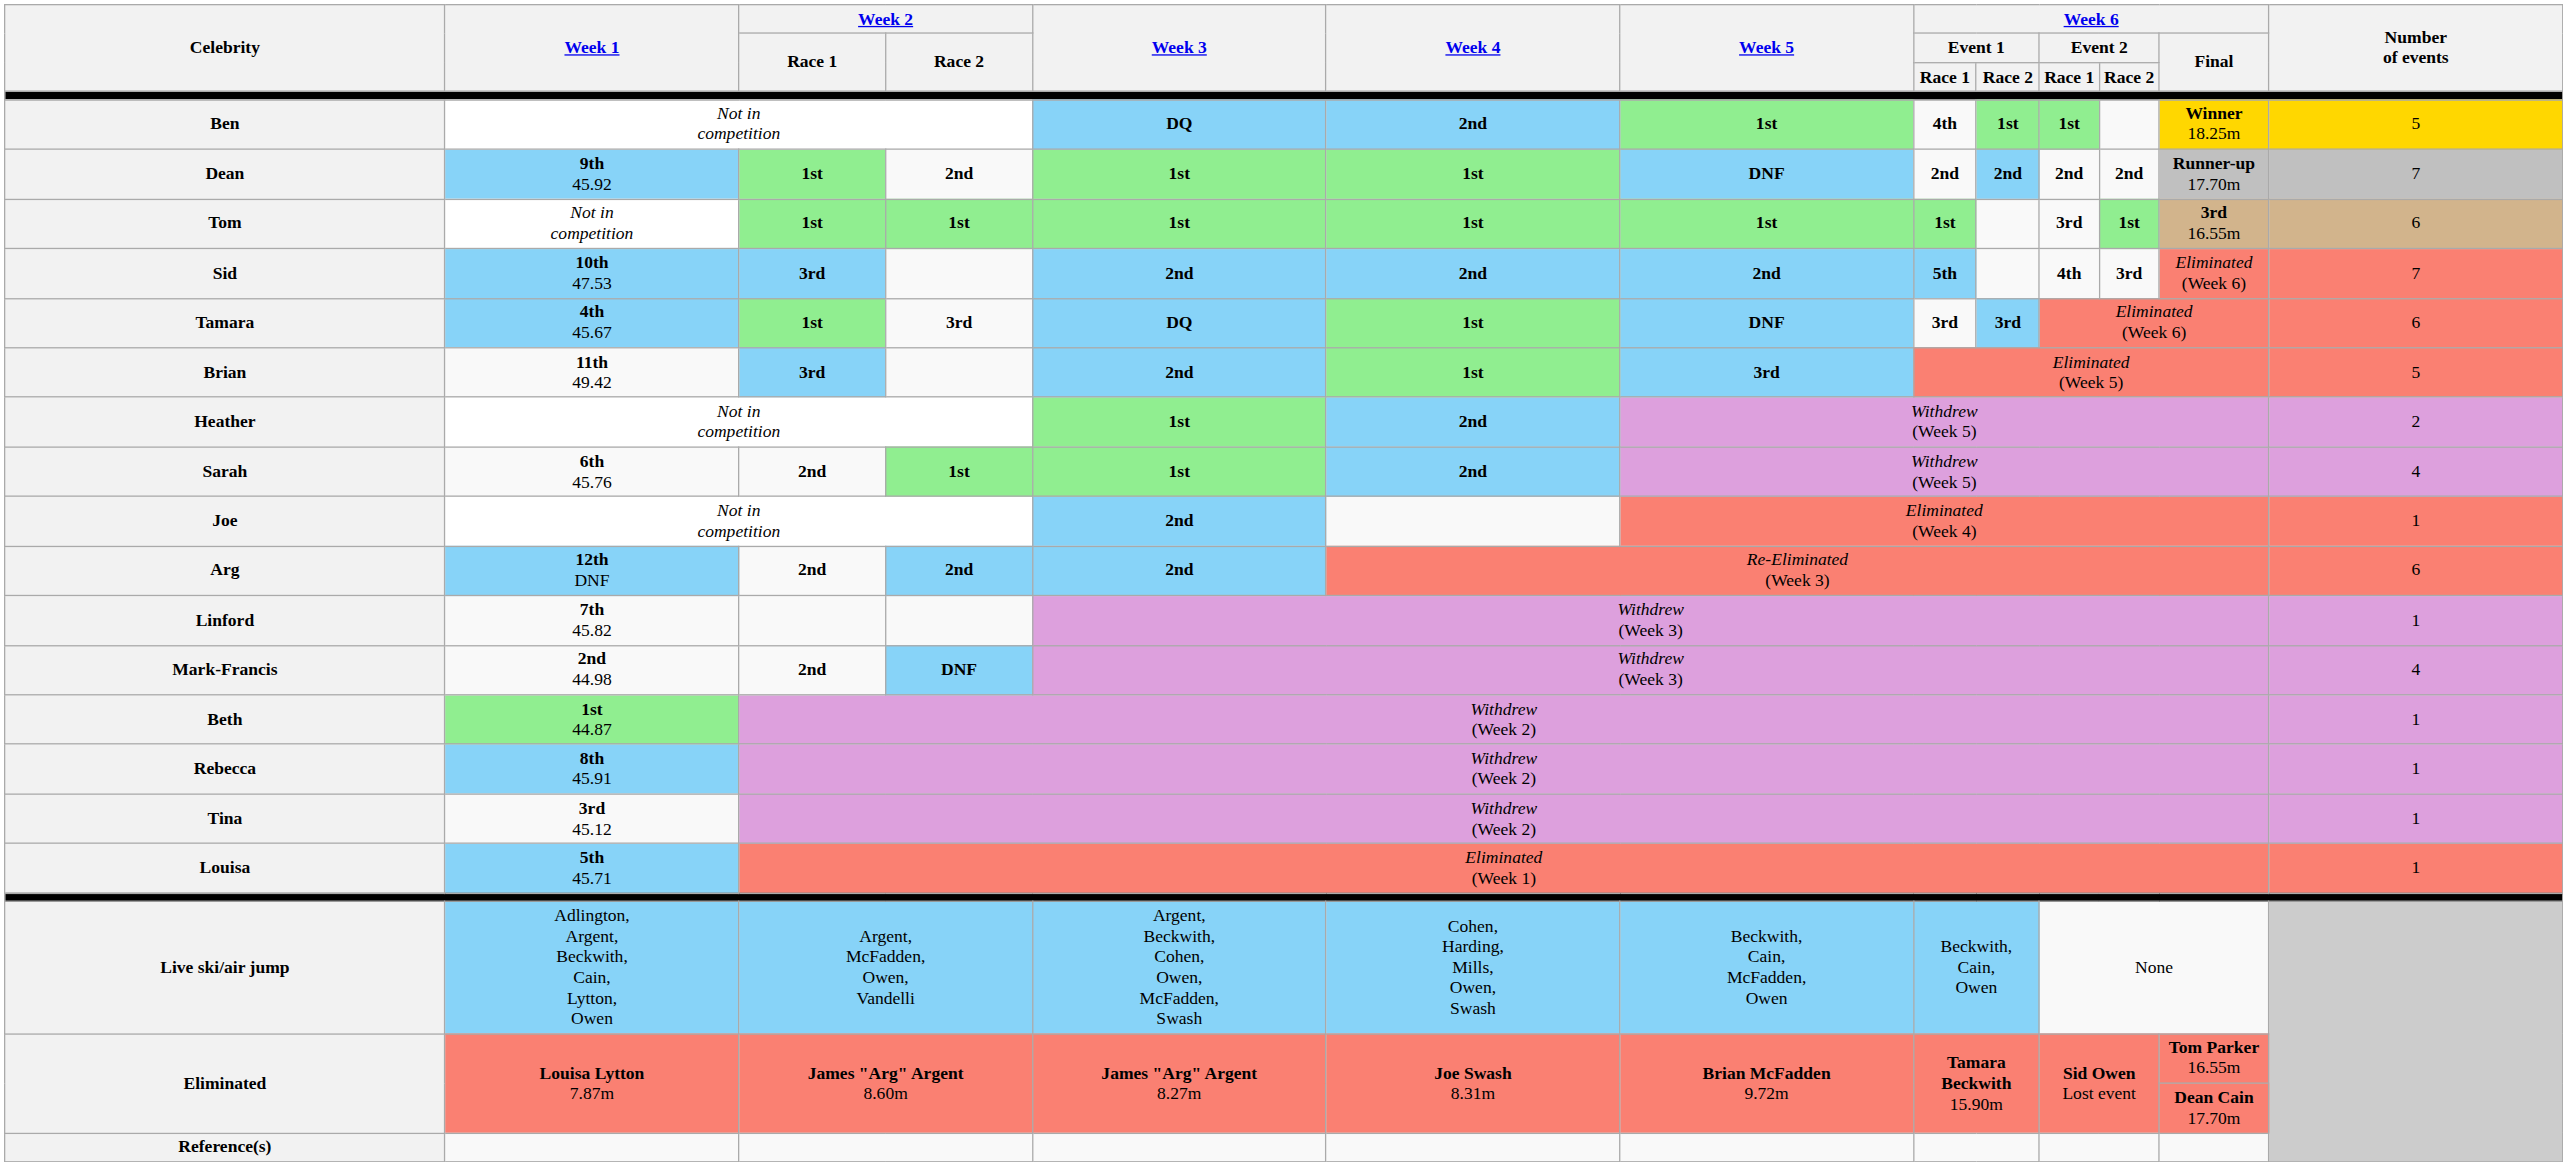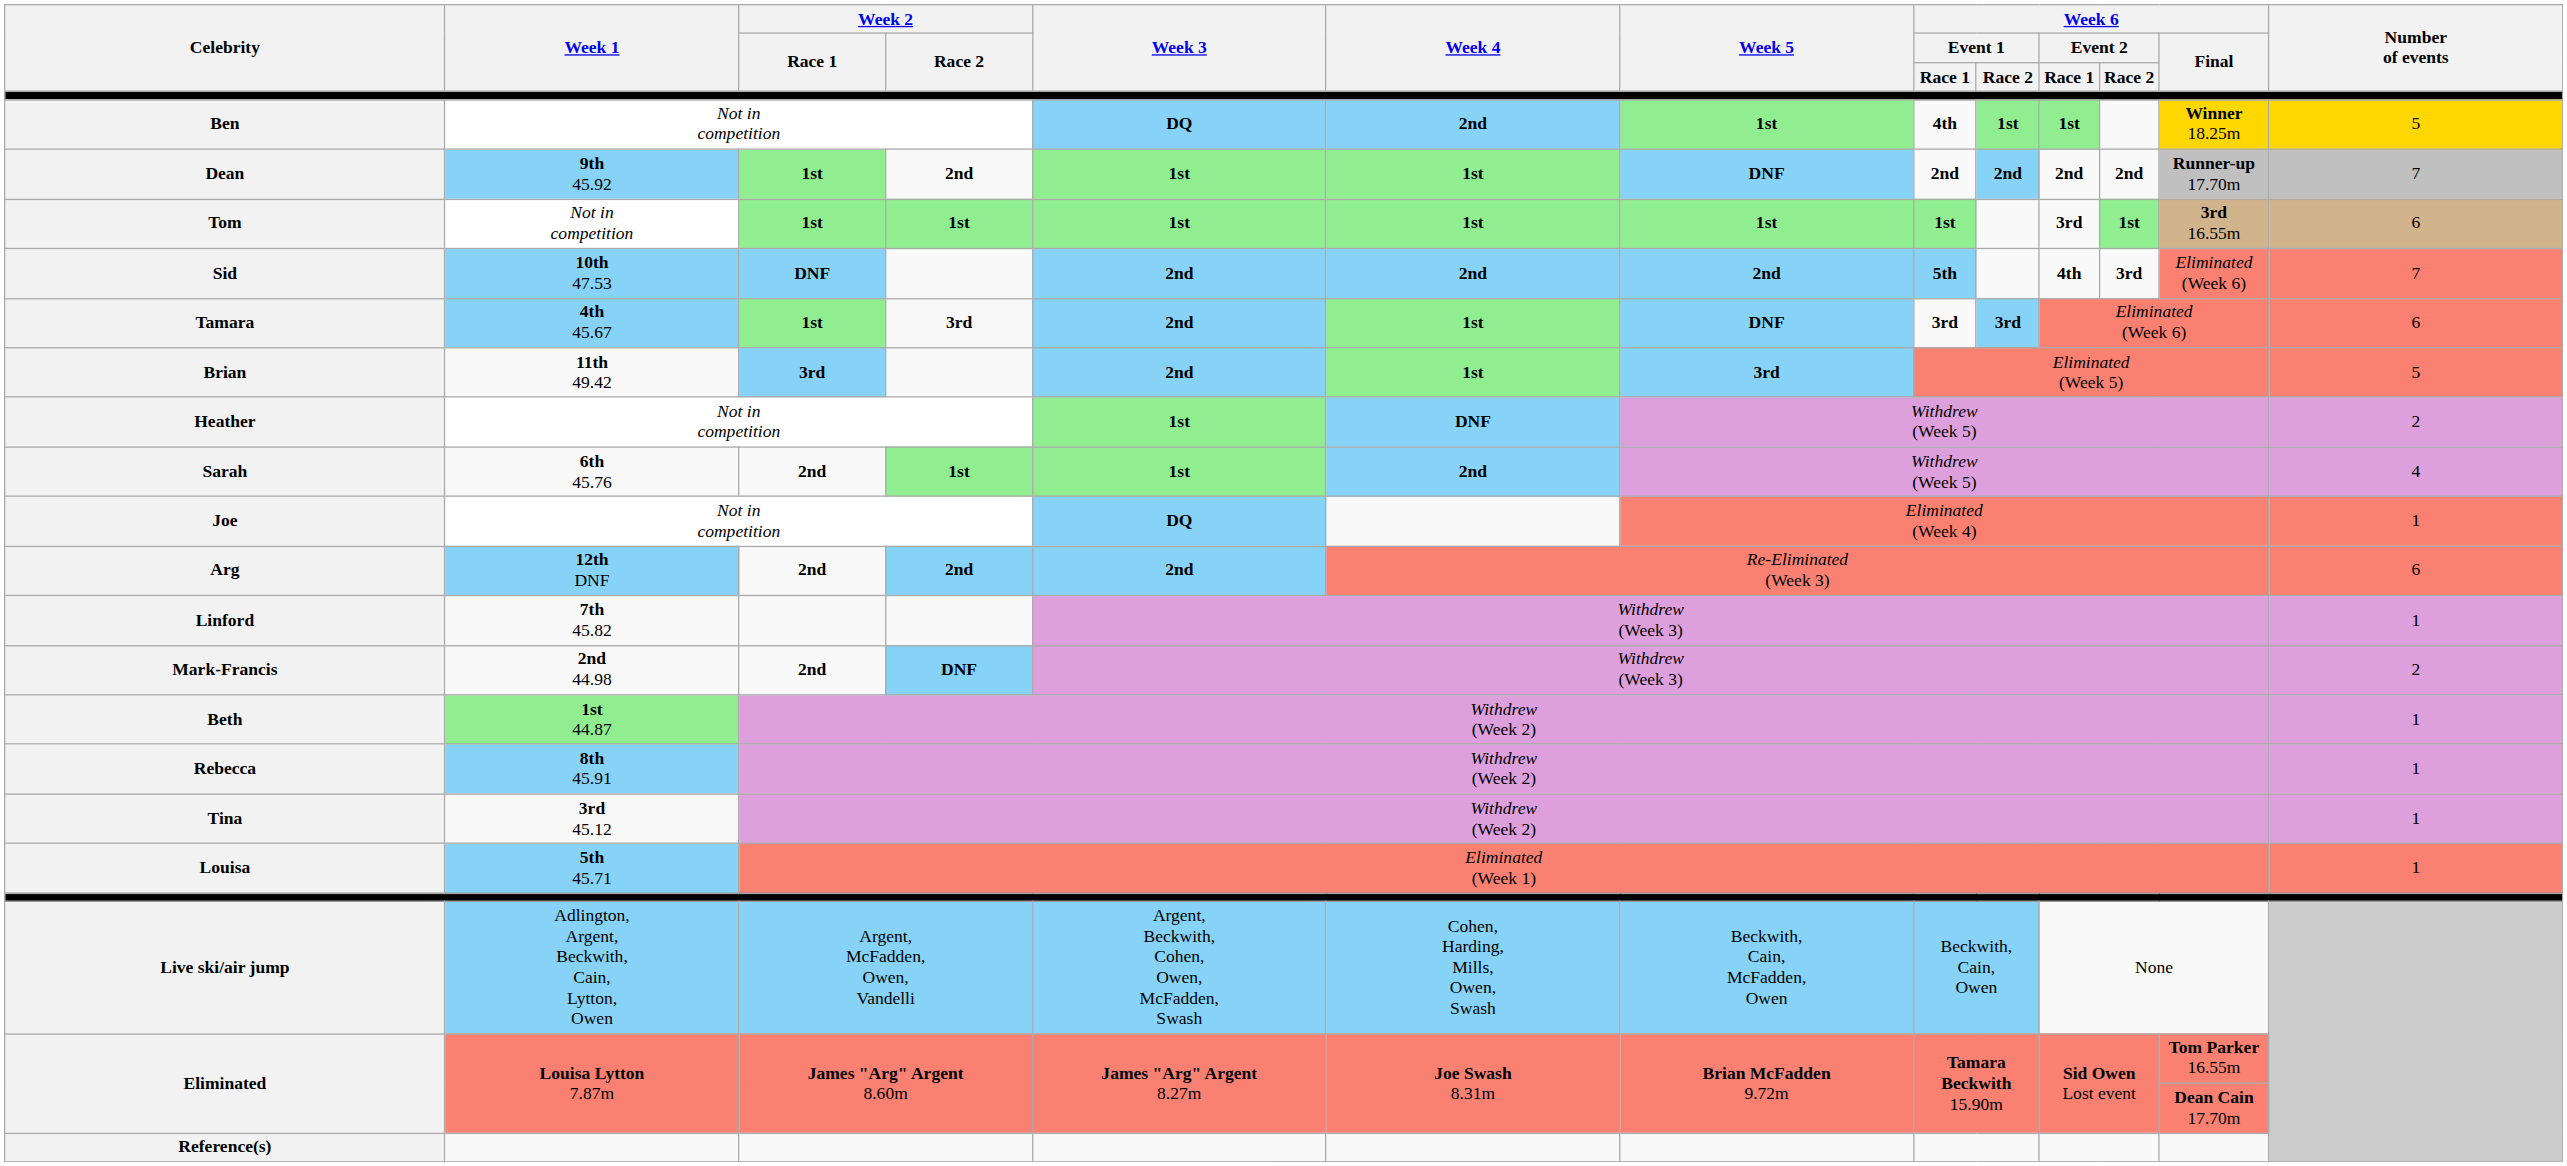 <table class="wikitable plainrowheaders" style="text-align:center; font-size:85%; width:100%">
 <tr>
 <th scope="col" style="width:12%" rowspan=3>Celebrity</th>
 <th style="width:8%" scope="col" rowspan=3><a href='#'>Week 1</a></th>
 <th style="width:8%" scope="col" colspan=2><a href='#'>Week 2</a></th>
 <th style="width:8%" scope="col" rowspan=3><a href='#'>Week 3</a></th>
 <th style="width:8%" scope="col" rowspan=3><a href='#'>Week 4</a></th>
 <th style="width:8%" scope="col" rowspan=3><a href='#'>Week 5</a></th>
 <th style="width:8%" scope="col" colspan=5><a href='#'>Week 6</a></th>
 <th style="width:8%" scope="col" rowspan=3>Number<br>of events</th>
 </tr>
 <tr>
 <th rowspan=2>Race 1</th>
 <th rowspan=2>Race 2</th>
 <th colspan=2>Event 1</th>
 <th colspan=2>Event 2</th>
 <th rowspan=2>Final</th>
 </tr>
 <tr>
 <th>Race 1</th>
 <th>Race 2</th>
 <th>Race 1</th>
 <th>Race 2</th>
 </tr>
 <tr>
 <th scope="col" style="background:#000;" colspan="13"></th>
 </tr>
 <tr>
 <th>Ben</th>
 <td colspan=3 bgcolor=white><em>Not in<br>competition</em></td>
 <td bgcolor=#87D3F8><strong>DQ</strong></td>
 <td bgcolor=#87D3F8><strong>2nd</strong></td>
 <td bgcolor=lightgreen><strong>1st</strong></td>
 <td><strong>4th</strong></td>
 <td bgcolor=lightgreen><strong>1st</strong></td>
 <td bgcolor=lightgreen><strong>1st</strong></td>
 <td></td>
 <td bgcolor=gold><strong>Winner</strong><br>18.25m</td>
 <td bgcolor=gold>5</td>
 </tr>
 <tr>
 <th>Dean</th>
 <td bgcolor=#87D3F8><strong>9th</strong><br>45.92</td>
 <td bgcolor=lightgreen><strong>1st</strong></td>
 <td><strong>2nd</strong></td>
 <td bgcolor=lightgreen><strong>1st</strong></td>
 <td bgcolor=lightgreen><strong>1st</strong></td>
 <td bgcolor=#87D3F8><strong>DNF</strong></td>
 <td><strong>2nd</strong></td>
 <td bgcolor=#87D3F8><strong>2nd</strong></td>
 <td><strong>2nd</strong></td>
 <td><strong>2nd</strong></td>
 <td bgcolor=silver><strong>Runner-up</strong><br>17.70m</td>
 <td bgcolor=silver>7</td>
 </tr>
 <tr>
 <th>Tom</th>
 <td bgcolor=white><em>Not in<br>competition</em></td>
 <td bgcolor=lightgreen><strong>1st</strong></td>
 <td bgcolor=lightgreen><strong>1st</strong></td>
 <td bgcolor=lightgreen><strong>1st</strong></td>
 <td bgcolor=lightgreen><strong>1st</strong></td>
 <td bgcolor=lightgreen><strong>1st</strong></td>
 <td bgcolor=lightgreen><strong>1st</strong></td>
 <td></td>
 <td><strong>3rd</strong></td>
 <td bgcolor=lightgreen><strong>1st</strong></td>
 <td bgcolor=tan><strong>3rd</strong><br>16.55m</td>
 <td bgcolor=tan>6</td>
 </tr>
 <tr>
 <th>Sid</th>
 <td bgcolor=#87D3F8><strong>10th</strong><br>47.53</td>
-<td bgcolor=#87D3F8><strong>3rd</strong></td>
+<td bgcolor=#87D3F8><strong>DNF</strong></td>
 <td></td>
 <td bgcolor=#87D3F8><strong>2nd</strong></td>
 <td bgcolor=#87D3F8><strong>2nd</strong></td>
 <td bgcolor=#87D3F8><strong>2nd</strong></td>
 <td bgcolor=#87D3F8><strong>5th</strong></td>
 <td></td>
 <td><strong>4th</strong></td>
 <td><strong>3rd</strong></td>
 <td style="background:salmon;" colspan="1"><em>Eliminated</em><br>(Week 6)</td>
 <td bgcolor=salmon>7</td>
 </tr>
 <tr>
 <th>Tamara</th>
 <td bgcolor=#87D3F8><strong>4th</strong><br>45.67</td>
 <td bgcolor=lightgreen><strong>1st</strong></td>
 <td><strong>3rd</strong></td>
-<td bgcolor=#87D3F8><strong>DQ</strong></td>
+<td bgcolor=#87D3F8><strong>2nd</strong></td>
 <td bgcolor=lightgreen><strong>1st</strong></td>
 <td bgcolor=#87D3F8><strong>DNF</strong></td>
 <td><strong>3rd</strong></td>
 <td bgcolor=#87D3F8><strong>3rd</strong></td>
 <td style="background:salmon;" colspan="3"><em>Eliminated</em><br>(Week 6)</td>
 <td bgcolor=salmon>6</td>
 </tr>
 <tr>
 <th>Brian</th>
 <td><strong>11th</strong><br>49.42</td>
 <td bgcolor=#87D3F8><strong>3rd</strong></td>
 <td></td>
 <td bgcolor=#87D3F8><strong>2nd</strong></td>
 <td bgcolor=lightgreen><strong>1st</strong></td>
 <td bgcolor=#87D3F8><strong>3rd</strong></td>
 <td style="background:salmon;" colspan="5"><em>Eliminated</em><br>(Week 5)</td>
 <td bgcolor=salmon>5</td>
 </tr>
 <tr>
 <th>Heather</th>
 <td colspan=3 bgcolor=white><em>Not in<br>competition</em></td>
 <td bgcolor=lightgreen><strong>1st</strong></td>
-<td bgcolor=#87D3F8><strong>2nd</strong></td>
+<td bgcolor=#87D3F8><strong>DNF</strong></td>
 <td colspan="6" style="background:#DDA0DD;"><em>Withdrew</em><br>(Week 5)</td>
 <td bgcolor=#DDA0DD>2</td>
 </tr>
 <tr>
 <th>Sarah</th>
 <td><strong>6th</strong><br>45.76</td>
 <td><strong>2nd</strong></td>
 <td bgcolor=lightgreen><strong>1st</strong></td>
 <td bgcolor=lightgreen><strong>1st</strong></td>
 <td bgcolor=#87D3F8><strong>2nd</strong></td>
 <td colspan="6" style="background:#DDA0DD;"><em>Withdrew</em><br>(Week 5)</td>
 <td bgcolor=#DDA0DD>4</td>
 </tr>
 <tr>
 <th>Joe</th>
 <td colspan=3 bgcolor=white><em>Not in<br>competition</em></td>
-<td bgcolor=#87D3F8><strong>2nd</strong></td>
+<td bgcolor=#87D3F8><strong>DQ</strong></td>
 <td></td>
 <td style="background:salmon;" colspan="6"><em>Eliminated</em><br>(Week 4)</td>
 <td bgcolor=salmon>1</td>
 </tr>
 <tr>
 <th>Arg</th>
 <td bgcolor=#87D3F8><strong>12th</strong><br>DNF</td>
 <td><strong>2nd</strong></td>
 <td bgcolor=#87D3F8><strong>2nd</strong></td>
 <td bgcolor=#87D3F8><strong>2nd</strong></td>
 <td style="background:salmon;" colspan="7"><em>Re-Eliminated</em><br>(Week 3)</td>
 <td bgcolor=salmon>6</td>
 </tr>
 <tr>
 <th>Linford</th>
 <td><strong>7th</strong><br>45.82</td>
 <td></td>
 <td></td>
 <td colspan="8" style="background:#DDA0DD;"><em>Withdrew</em><br>(Week 3)</td>
 <td bgcolor=#DDA0DD>1</td>
 </tr>
 <tr>
 <th>Mark-Francis</th>
 <td><strong>2nd</strong><br>44.98</td>
 <td><strong>2nd</strong></td>
 <td bgcolor=#87D3F8><strong>DNF</strong></td>
 <td colspan="8" style="background:#DDA0DD;"><em>Withdrew</em><br>(Week 3)</td>
-<td bgcolor=#DDA0DD>4</td>
+<td bgcolor=#DDA0DD>2</td>
 </tr>
 <tr>
 <th>Beth</th>
 <td bgcolor=lightgreen><strong>1st</strong><br>44.87</td>
 <td colspan="10" style="background:#DDA0DD;"><em>Withdrew</em><br>(Week 2)</td>
 <td bgcolor=#DDA0DD>1</td>
 </tr>
 <tr>
 <th>Rebecca</th>
 <td bgcolor=#87D3F8><strong>8th</strong><br>45.91</td>
 <td colspan="10" style="background:#DDA0DD;"><em>Withdrew</em><br>(Week 2)</td>
 <td bgcolor=#DDA0DD>1</td>
 </tr>
 <tr>
 <th>Tina</th>
 <td><strong>3rd</strong><br>45.12</td>
 <td colspan="10" style="background:#DDA0DD;"><em>Withdrew</em><br>(Week 2)</td>
 <td bgcolor=#DDA0DD>1</td>
 </tr>
 <tr>
 <th>Louisa</th>
 <td bgcolor=#87D3F8><strong>5th</strong><br>45.71</td>
 <td style="background:salmon;" colspan="10"><em>Eliminated</em><br>(Week 1)</td>
 <td bgcolor=salmon>1</td>
 </tr>
 <tr>
 <td colspan="13" style="background:#000;"></td>
 </tr>
 <tr>
 <th>Live ski/air jump</th>
 <td style="background:#87d3f8;">Adlington,<br>Argent,<br>Beckwith,<br>Cain,<br>Lytton,<br>Owen</td>
 <td style="background:#87d3f8;" colspan=2>Argent,<br>McFadden,<br>Owen,<br>Vandelli</td>
 <td style="background:#87d3f8;">Argent,<br>Beckwith,<br>Cohen,<br>Owen,<br>McFadden,<br>Swash</td>
 <td style="background:#87d3f8;">Cohen,<br>Harding,<br>Mills,<br>Owen,<br>Swash</td>
 <td style="background:#87d3f8;">Beckwith,<br>Cain,<br>McFadden,<br>Owen</td>
 <td style="background:#87d3f8;" colspan=2>Beckwith,<br>Cain,<br>Owen</td>
 <td colspan=3>None</td>
 <td rowspan="4" style="background:#ccc;"></td>
 </tr>
 <tr>
 <th rowspan=2>Eliminated</th>
 <td rowspan="2" style="background:salmon;"><strong>Louisa Lytton</strong><br>7.87m</td>
 <td colspan=2 rowspan="2" style="background:salmon;"><strong>James "Arg" Argent</strong><br>8.60m</td>
 <td rowspan="2" style="background:salmon;"><strong>James "Arg" Argent</strong><br>8.27m</td>
 <td rowspan="2" style="background:salmon;"><strong>Joe Swash</strong><br>8.31m</td>
 <td rowspan="2" style="background:salmon;"><strong>Brian McFadden</strong><br>9.72m</td>
 <td colspan=2 rowspan="2" style="background:salmon;"><strong>Tamara Beckwith</strong><br>15.90m</td>
 <td colspan=2 rowspan="2" style="background:salmon;"><strong>Sid Owen</strong><br>Lost event</td>
 <td style="background:salmon;"><strong>Tom Parker</strong><br>16.55m</td>
 </tr>
 <tr style="background:salmon;">
 <td style="background:salmon;"><strong>Dean Cain</strong><br>17.70m</td>
 </tr>
 <tr>
 <th scope="row">Reference(s)</th>
 <td></td>
 <td colspan=2></td>
 <td></td>
 <td></td>
 <td></td>
 <td colspan=2></td>
 <td colspan=2></td>
 <td></td>
 </tr>
 </table>
